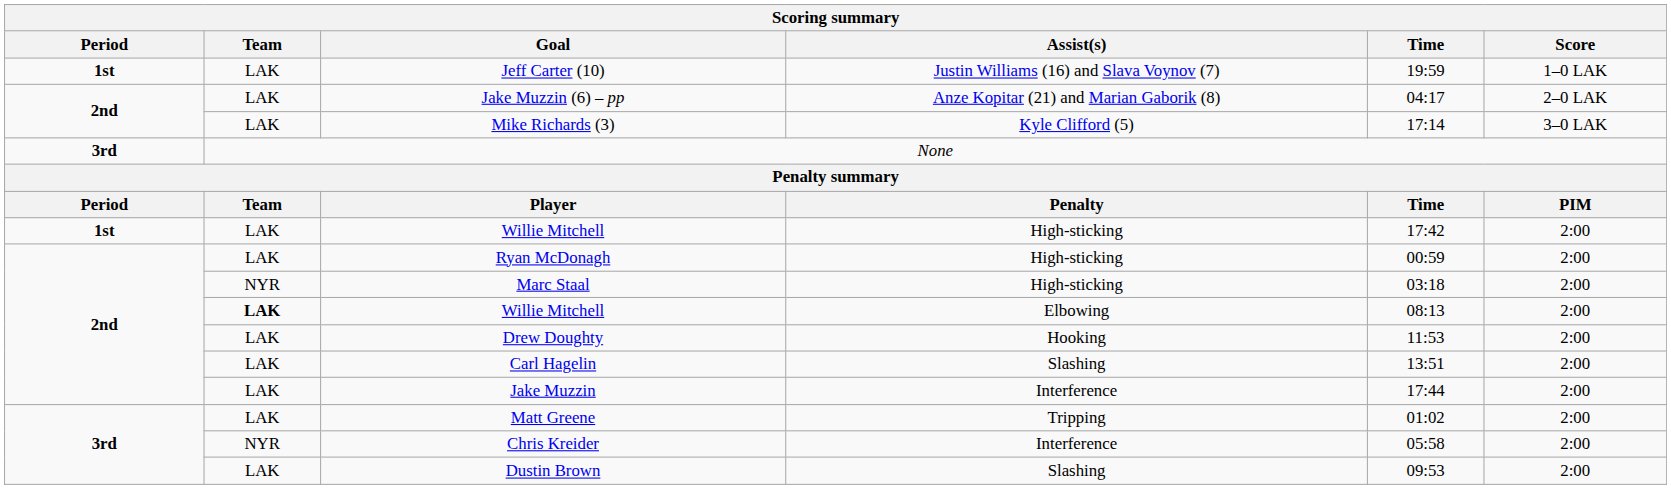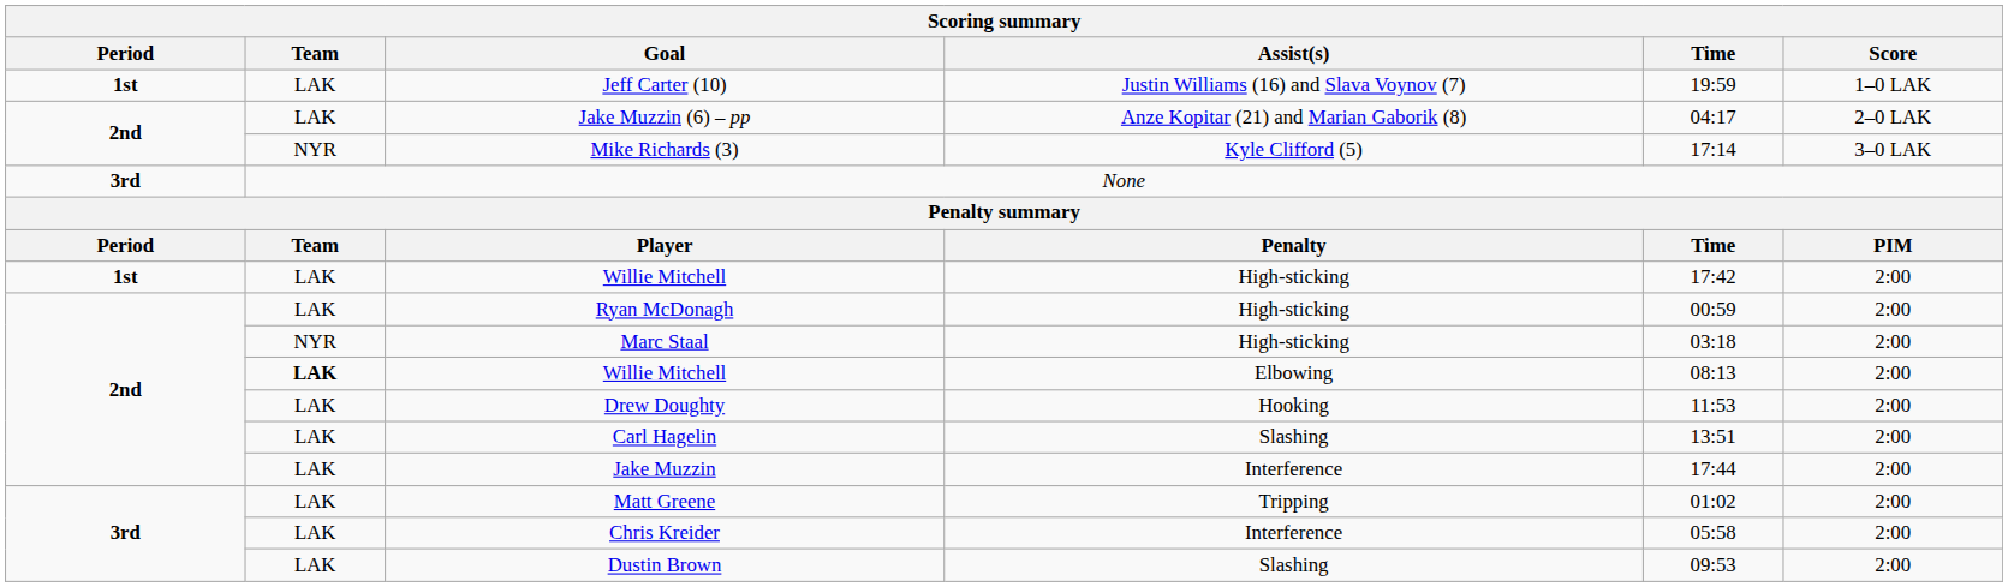 <table style="width:100%;" class="wikitable">
 <tr>
 <th colspan=6>Scoring summary</th>
 </tr>
 <tr>
 <th style="width:12%;">Period</th>
 <th style="width:7%;">Team</th>
 <th style="width:28%;">Goal</th>
 <th style="width:35%;">Assist(s)</th>
 <th style="width:7%;">Time</th>
 <th style="width:11%;">Score</th>
 </tr>
 <tr>
 <td style="text-align:center;"><strong>1st</strong></td>
 <td align=center>LAK</td>
 <td align=center><a href='#'>Jeff Carter</a> (10)</td>
 <td align=center><a href='#'>Justin Williams</a> (16) and <a href='#'>Slava Voynov</a> (7)</td>
 <td align=center>19:59</td>
 <td align=center>1–0 LAK</td>
 </tr>
 <tr>
 <td style="text-align:center;" rowspan="2"><strong>2nd</strong></td>
 <td align=center>LAK</td>
 <td align=center><a href='#'>Jake Muzzin</a> (6) – <em>pp</em></td>
 <td align=center><a href='#'>Anze Kopitar</a> (21) and <a href='#'>Marian Gaborik</a> (8)</td>
 <td align=center>04:17</td>
 <td align=center>2–0 LAK</td>
 </tr>
 <tr>
-<td align=center>LAK</td>
+<td align=center>NYR</td>
 <td align=center><a href='#'>Mike Richards</a> (3)</td>
 <td align=center><a href='#'>Kyle Clifford</a> (5)</td>
 <td align=center>17:14</td>
 <td align=center>3–0 LAK</td>
 </tr>
 <tr style="text-align:center;">
 <td><strong>3rd</strong></td>
 <td colspan="5"><em>None</em></td>
 </tr>
 <tr>
 <th colspan=6>Penalty summary</th>
 </tr>
 <tr>
 <th style="width:12%;">Period</th>
 <th style="width:7%;">Team</th>
 <th style="width:28%;">Player</th>
 <th style="width:35%;">Penalty</th>
 <th style="width:7%;">Time</th>
 <th style="width:11%;">PIM</th>
 </tr>
 <tr>
 <td style="text-align:center;"><strong>1st</strong></td>
 <td align=center>LAK</td>
 <td align=center><a href='#'>Willie Mitchell</a></td>
 <td align=center>High-sticking</td>
 <td align=center>17:42</td>
 <td align=center>2:00</td>
 </tr>
 <tr>
 <td style="text-align:center;" rowspan="6"><strong>2nd</strong></td>
 <td align=center>LAK</td>
 <td align=center><a href='#'>Ryan McDonagh</a></td>
 <td align=center>High-sticking</td>
 <td align=center>00:59</td>
 <td align=center>2:00</td>
 </tr>
 <tr>
 <td align=center>NYR</td>
 <td align=center><a href='#'>Marc Staal</a></td>
 <td align=center>High-sticking</td>
 <td align=center>03:18</td>
 <td align=center>2:00</td>
 </tr>
 <tr>
 <td align=center><strong>LAK</strong></td>
 <td align=center><a href='#'>Willie Mitchell</a></td>
 <td align=center>Elbowing</td>
 <td align=center>08:13</td>
 <td align=center>2:00</td>
 </tr>
 <tr>
 <td align=center>LAK</td>
 <td align=center><a href='#'>Drew Doughty</a></td>
 <td align=center>Hooking</td>
 <td align=center>11:53</td>
 <td align=center>2:00</td>
 </tr>
 <tr>
 <td align=center>LAK</td>
 <td align=center><a href='#'>Carl Hagelin</a></td>
 <td align=center>Slashing</td>
 <td align=center>13:51</td>
 <td align=center>2:00</td>
 </tr>
 <tr>
 <td align=center>LAK</td>
 <td align=center><a href='#'>Jake Muzzin</a></td>
 <td align=center>Interference</td>
 <td align=center>17:44</td>
 <td align=center>2:00</td>
 </tr>
 <tr>
 <td style="text-align:center;" rowspan="3"><strong>3rd</strong></td>
 <td align=center>LAK</td>
 <td align=center><a href='#'>Matt Greene</a></td>
 <td align=center>Tripping</td>
 <td align=center>01:02</td>
 <td align=center>2:00</td>
 </tr>
 <tr>
-<td align=center>NYR</td>
+<td align=center>LAK</td>
 <td align=center><a href='#'>Chris Kreider</a></td>
 <td align=center>Interference</td>
 <td align=center>05:58</td>
 <td align=center>2:00</td>
 </tr>
 <tr>
 <td align=center>LAK</td>
 <td align=center><a href='#'>Dustin Brown</a></td>
 <td align=center>Slashing</td>
 <td align=center>09:53</td>
 <td align=center>2:00</td>
 </tr>
 </table>
